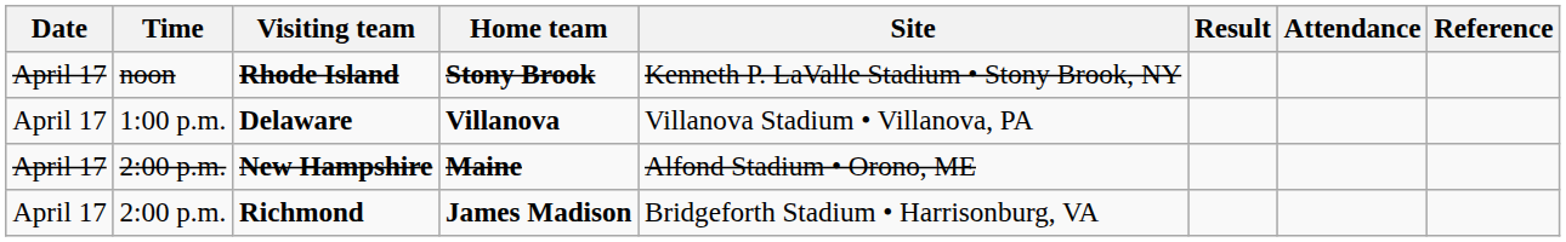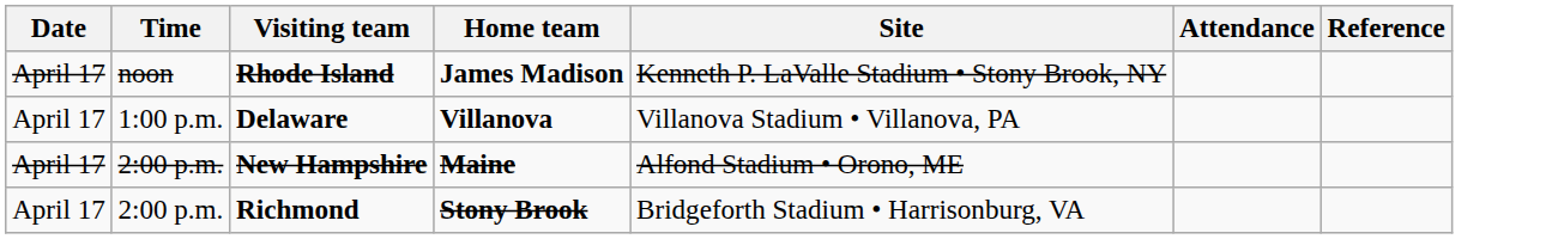 <table class="wikitable" style="font-size:95%;">
 <tr>
 <th>Date</th>
 <th>Time</th>
 <th>Visiting team</th>
 <th>Home team</th>
 <th>Site</th>
-<th>Result</th>
 <th>Attendance</th>
 <th class="unsortable">Reference</th>
 </tr>
 <tr bgcolor=>
 <td><s>April 17</s></td>
 <td><s>noon</s></td>
 <td><s><strong>Rhode Island</strong></s></td>
-<td><s><strong>Stony Brook</strong></s></td>
+<td><strong>James Madison</strong></td>
 <td><s>Kenneth P. LaValle Stadium • Stony Brook, NY</s></td>
-<td></td>
 <td></td>
 <td></td>
 </tr>
 <tr bgcolor=>
 <td>April 17</td>
 <td>1:00 p.m.</td>
 <td><strong>Delaware</strong></td>
 <td><strong>Villanova</strong></td>
 <td>Villanova Stadium • Villanova, PA</td>
 <td></td>
 <td></td>
-<td></td>
 </tr>
 <tr bgcolor=>
 <td><s>April 17</s></td>
 <td><s>2:00 p.m.</s></td>
 <td><s><strong>New Hampshire</strong></s></td>
 <td><s><strong>Maine</strong></s></td>
 <td><s>Alfond Stadium • Orono, ME</s></td>
 <td></td>
 <td></td>
-<td></td>
 </tr>
 <tr bgcolor=>
 <td>April 17</td>
 <td>2:00 p.m.</td>
 <td><strong>Richmond</strong></td>
-<td><strong>James Madison</strong></td>
+<td><s><strong>Stony Brook</strong></s></td>
 <td>Bridgeforth Stadium • Harrisonburg, VA</td>
-<td></td>
 <td></td>
 <td></td>
 </tr>
 </table>
